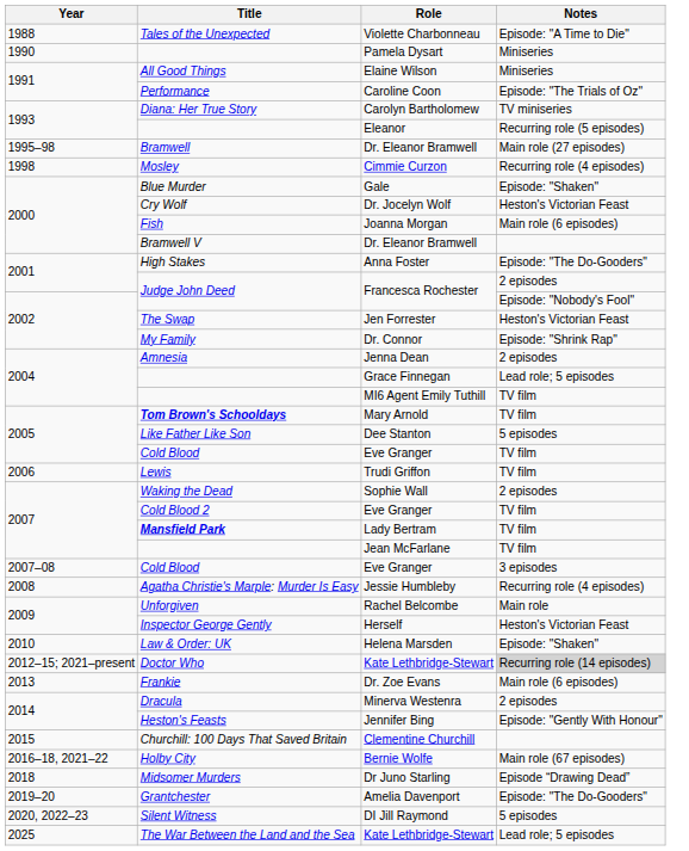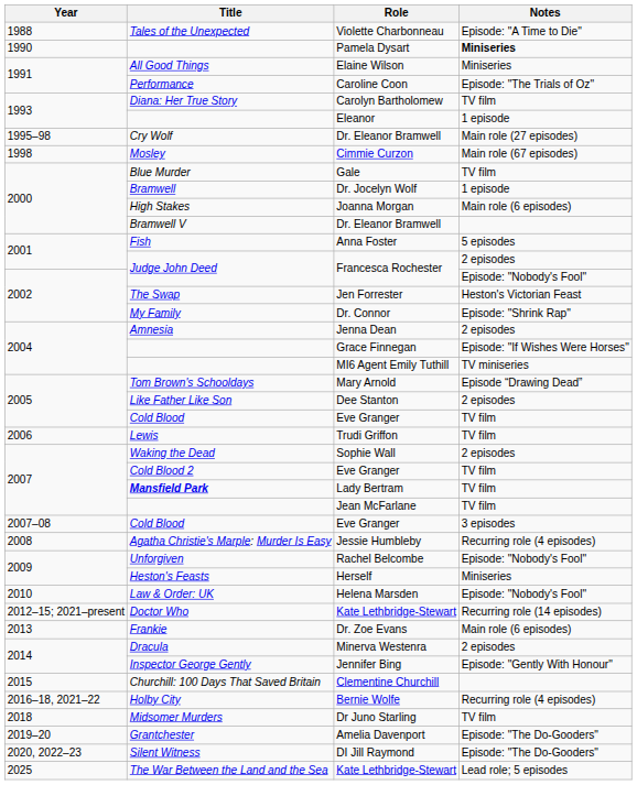 <table class="wikitable sortable">
 <tr>
 <th>Year</th>
 <th>Title</th>
 <th>Role</th>
 <th class="unsortable">Notes</th>
 </tr>
 <tr>
 <td>1988</td>
 <td><em><a href='#'>Tales of the Unexpected</a></em></td>
 <td>Violette Charbonneau</td>
 <td>Episode: "A Time to Die"</td>
 </tr>
 <tr>
 <td>1990</td>
 <td><em></em></td>
 <td>Pamela Dysart</td>
-<td>Miniseries</td>
+<td><strong>Miniseries</strong></td>
 </tr>
 <tr>
 <td rowspan=2>1991</td>
 <td><em><a href='#'>All Good Things</a></em></td>
 <td>Elaine Wilson</td>
 <td>Miniseries</td>
 </tr>
 <tr>
 <td><em><a href='#'>Performance</a></em></td>
 <td>Caroline Coon</td>
 <td>Episode: "The Trials of Oz"</td>
 </tr>
 <tr>
 <td rowspan=2>1993</td>
 <td><em><a href='#'>Diana: Her True Story</a></em></td>
 <td>Carolyn Bartholomew</td>
-<td>TV miniseries</td>
+<td>TV film</td>
 </tr>
 <tr>
 <td><em></em></td>
 <td>Eleanor</td>
-<td>Recurring role (5 episodes)</td>
+<td>1 episode</td>
 </tr>
 <tr>
 <td>1995–98</td>
-<td><em><a href='#'>Bramwell</a></em></td>
+<td><em>Cry Wolf</em></td>
 <td>Dr. Eleanor Bramwell</td>
 <td>Main role (27 episodes)</td>
 </tr>
 <tr>
 <td>1998</td>
 <td><em><a href='#'>Mosley</a></em></td>
 <td><a href='#'>Cimmie Curzon</a></td>
-<td>Recurring role (4 episodes)</td>
+<td>Main role (67 episodes)</td>
 </tr>
 <tr>
 <td rowspan=4>2000</td>
 <td><em>Blue Murder</em></td>
 <td>Gale</td>
-<td>Episode: "Shaken"</td>
+<td>TV film</td>
 </tr>
 <tr>
-<td><em>Cry Wolf</em></td>
+<td><em><a href='#'>Bramwell</a></em></td>
 <td>Dr. Jocelyn Wolf</td>
-<td>Heston's Victorian Feast</td>
+<td>1 episode</td>
 </tr>
 <tr>
-<td><em><a href='#'>Fish</a></em></td>
+<td><em>High Stakes</em></td>
 <td>Joanna Morgan</td>
 <td>Main role (6 episodes)</td>
 </tr>
 <tr>
 <td><em>Bramwell V</em></td>
 <td>Dr. Eleanor Bramwell</td>
 <td></td>
 </tr>
 <tr>
 <td rowspan=2>2001</td>
-<td><em>High Stakes</em></td>
+<td><em><a href='#'>Fish</a></em></td>
 <td>Anna Foster</td>
-<td>Episode: "The Do-Gooders"</td>
+<td>5 episodes</td>
 </tr>
 <tr>
 <td rowspan=2><em><a href='#'>Judge John Deed</a></em></td>
 <td rowspan=2>Francesca Rochester</td>
 <td>2 episodes</td>
 </tr>
 <tr>
 <td rowspan=3>2002</td>
 <td>Episode: "Nobody's Fool"</td>
 </tr>
 <tr>
 <td><em><a href='#'>The Swap</a></em></td>
 <td>Jen Forrester</td>
 <td>Heston's Victorian Feast</td>
 </tr>
 <tr>
 <td><em><a href='#'>My Family</a></em></td>
 <td>Dr. Connor</td>
 <td>Episode: "Shrink Rap"</td>
 </tr>
 <tr>
 <td rowspan=3>2004</td>
 <td><em><a href='#'>Amnesia</a></em></td>
 <td>Jenna Dean</td>
 <td>2 episodes</td>
 </tr>
 <tr>
 <td><em></em></td>
 <td>Grace Finnegan</td>
-<td>Lead role; 5 episodes </td>
+<td>Episode: "If Wishes Were Horses"</td>
 </tr>
 <tr>
 <td><em></em></td>
 <td>MI6 Agent Emily Tuthill</td>
-<td>TV film</td>
+<td>TV miniseries</td>
 </tr>
 <tr>
 <td rowspan=3>2005</td>
-<td><strong><em><a href='#'>Tom Brown's Schooldays</a></em></strong></td>
+<td><em><a href='#'>Tom Brown's Schooldays</a></em></td>
 <td>Mary Arnold</td>
-<td>TV film</td>
+<td>Episode “Drawing Dead”</td>
 </tr>
 <tr>
 <td><em><a href='#'>Like Father Like Son</a></em></td>
 <td>Dee Stanton</td>
-<td>5 episodes</td>
+<td>2 episodes</td>
 </tr>
 <tr>
 <td><em><a href='#'>Cold Blood</a></em></td>
 <td>Eve Granger</td>
 <td>TV film</td>
 </tr>
 <tr>
 <td>2006</td>
 <td><em><a href='#'>Lewis</a></em></td>
 <td>Trudi Griffon</td>
 <td>TV film</td>
 </tr>
 <tr>
 <td rowspan=4>2007</td>
 <td><em><a href='#'>Waking the Dead</a></em></td>
 <td>Sophie Wall</td>
 <td>2 episodes</td>
 </tr>
 <tr>
 <td><em><a href='#'>Cold Blood 2</a></em></td>
 <td>Eve Granger</td>
 <td>TV film</td>
 </tr>
 <tr>
 <td><strong><em><a href='#'>Mansfield Park</a></em></strong></td>
 <td>Lady Bertram</td>
 <td>TV film</td>
 </tr>
 <tr>
 <td><em></em></td>
 <td>Jean McFarlane</td>
 <td>TV film</td>
 </tr>
 <tr>
 <td>2007–08</td>
 <td><em><a href='#'>Cold Blood</a></em></td>
 <td>Eve Granger</td>
 <td>3 episodes</td>
 </tr>
 <tr>
 <td>2008</td>
 <td><em><a href='#'>Agatha Christie's Marple</a>: <a href='#'>Murder Is Easy</a></em></td>
 <td>Jessie Humbleby</td>
 <td>Recurring role (4 episodes)</td>
 </tr>
 <tr>
 <td rowspan=2>2009</td>
 <td><em><a href='#'>Unforgiven</a></em></td>
 <td>Rachel Belcombe</td>
-<td>Main role</td>
+<td>Episode: "Nobody's Fool"</td>
 </tr>
 <tr>
-<td><em><a href='#'>Inspector George Gently</a></em></td>
+<td><em><a href='#'>Heston's Feasts</a></em></td>
 <td>Herself</td>
-<td>Heston's Victorian Feast</td>
+<td>Miniseries</td>
 </tr>
 <tr>
 <td>2010</td>
 <td><em><a href='#'>Law & Order: UK</a></em></td>
 <td>Helena Marsden</td>
-<td>Episode: "Shaken"</td>
+<td>Episode: "Nobody's Fool"</td>
 </tr>
 <tr>
 <td>2012–15; 2021–present</td>
 <td><em><a href='#'>Doctor Who</a></em></td>
 <td><a href='#'>Kate Lethbridge-Stewart</a></td>
-<td style="background: lightgrey;">Recurring role (14 episodes)</td>
+<td>Recurring role (14 episodes)</td>
 </tr>
 <tr>
 <td>2013</td>
 <td><em><a href='#'>Frankie</a></em></td>
 <td>Dr. Zoe Evans</td>
 <td>Main role (6 episodes)</td>
 </tr>
 <tr>
 <td rowspan=2>2014</td>
 <td><em><a href='#'>Dracula</a></em></td>
 <td>Minerva Westenra</td>
 <td>2 episodes</td>
 </tr>
 <tr>
-<td><em><a href='#'>Heston's Feasts</a></em></td>
+<td><em><a href='#'>Inspector George Gently</a></em></td>
 <td>Jennifer Bing</td>
 <td>Episode: "Gently With Honour"</td>
 </tr>
 <tr>
 <td>2015</td>
 <td><em>Churchill: 100 Days That Saved Britain</em></td>
 <td><a href='#'>Clementine Churchill</a></td>
 <td></td>
 </tr>
 <tr>
 <td>2016–18, 2021–22</td>
 <td><em><a href='#'>Holby City</a></em></td>
 <td><a href='#'>Bernie Wolfe</a></td>
-<td>Main role (67 episodes)</td>
+<td>Recurring role (4 episodes)</td>
 </tr>
 <tr>
 <td>2018</td>
 <td><em><a href='#'>Midsomer Murders</a></em></td>
 <td>Dr Juno Starling</td>
-<td>Episode “Drawing Dead”</td>
+<td>TV film</td>
 </tr>
 <tr>
 <td>2019–20</td>
 <td><em><a href='#'>Grantchester</a></em></td>
 <td>Amelia Davenport</td>
 <td>Episode: "The Do-Gooders"</td>
 </tr>
 <tr>
 <td>2020, 2022–23</td>
 <td><em><a href='#'>Silent Witness</a></em></td>
 <td>DI Jill Raymond</td>
-<td>5 episodes</td>
+<td>Episode: "The Do-Gooders"</td>
 </tr>
 <tr>
 <td>2025</td>
 <td><em><a href='#'>The War Between the Land and the Sea</a></em></td>
 <td><a href='#'>Kate Lethbridge-Stewart</a></td>
 <td>Lead role; 5 episodes </td>
 </tr>
 </table>
